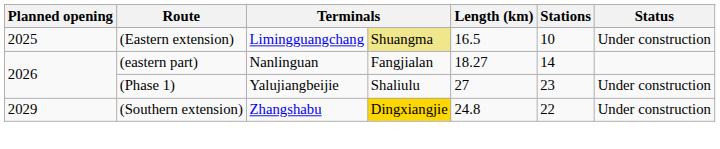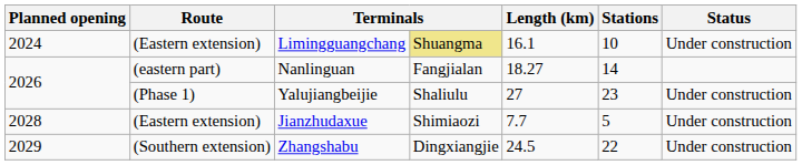 <table class="wikitable">
 <tr>
 <th>Planned opening</th>
 <th>Route</th>
 <th colspan=2>Terminals</th>
 <th>Length (km)</th>
 <th>Stations</th>
 <th>Status</th>
 </tr>
 <tr>
-<td>2025</td>
+<td>2024</td>
 <td> (Eastern extension)</td>
 <td><a href='#'>Limingguangchang</a></td>
 <td style="background: khaki;">Shuangma</td>
-<td>16.5</td>
+<td>16.1</td>
 <td>10</td>
 <td>Under construction</td>
 </tr>
 <tr>
 <td rowspan=2>2026</td>
 <td> (eastern part)</td>
 <td>Nanlinguan</td>
 <td>Fangjialan</td>
 <td>18.27</td>
 <td>14</td>
 </tr>
 <tr>
 <td> (Phase 1)</td>
 <td>Yalujiangbeijie</td>
 <td>Shaliulu</td>
 <td>27</td>
 <td>23</td>
 <td>Under construction</td>
 </tr>
 <tr>
+<td>2028</td>
+<td> (Eastern extension)</td>
+<td><a href='#'>Jianzhudaxue</a></td>
+<td>Shimiaozi</td>
+<td>7.7</td>
+<td>5</td>
+<td>Under construction</td>
+</tr>
+<tr>
 <td>2029</td>
 <td> (Southern extension)</td>
 <td><a href='#'>Zhangshabu</a></td>
-<td style="background: gold;">Dingxiangjie</td>
-<td>24.8</td>
+<td>Dingxiangjie</td>
+<td>24.5</td>
 <td>22</td>
 <td>Under construction</td>
 </tr>
 </table>
